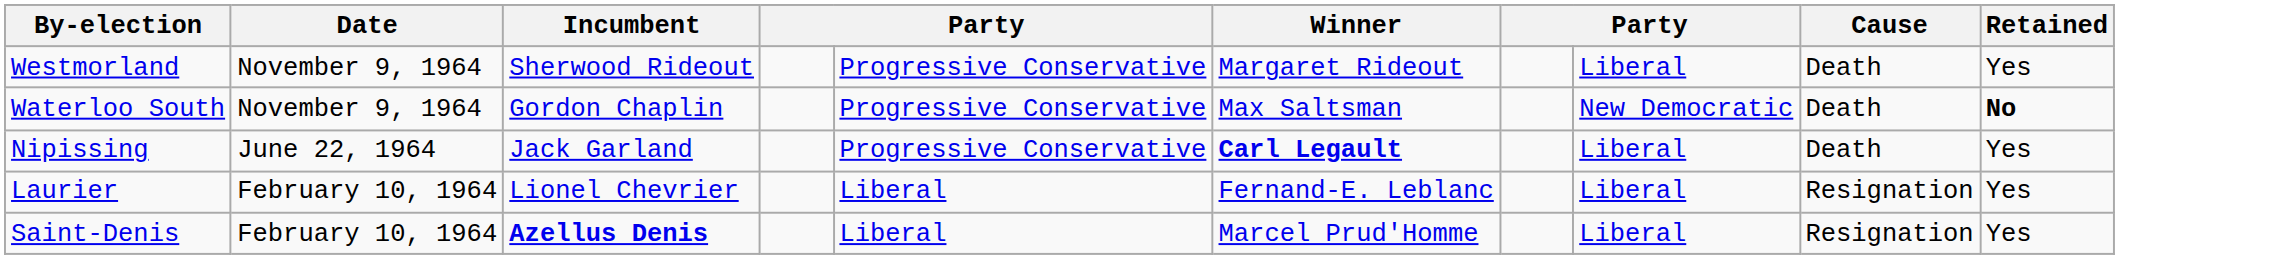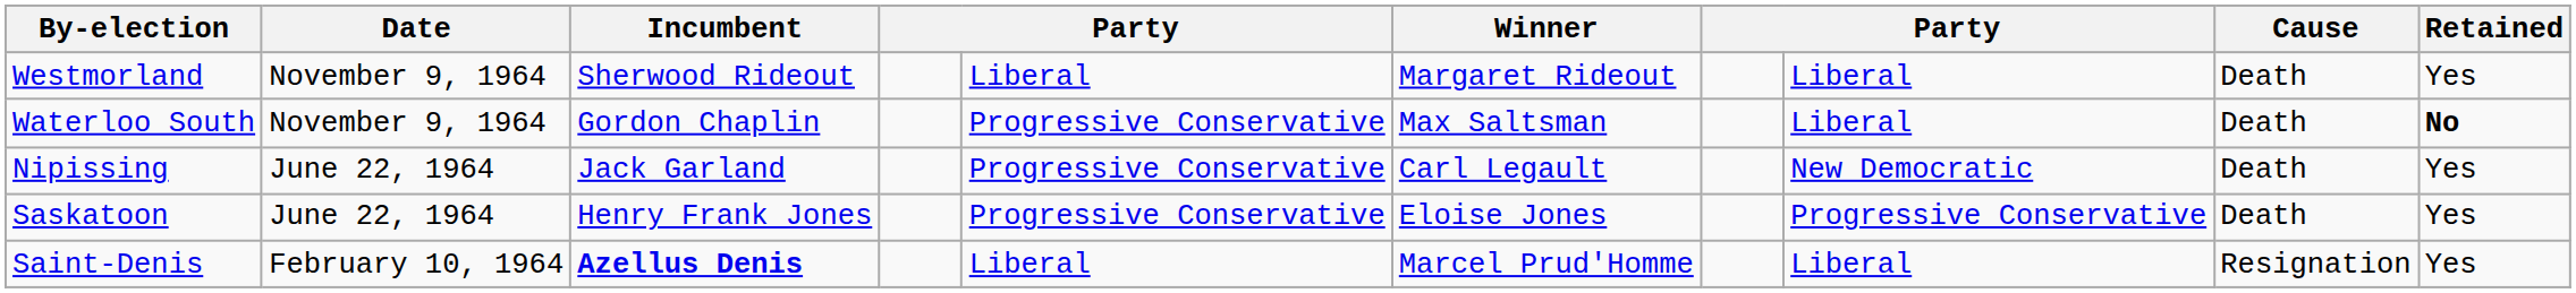 <table class="wikitable">
 <tr>
 <th>By-election</th>
 <th>Date</th>
 <th>Incumbent</th>
 <th colspan=2>Party</th>
 <th>Winner</th>
 <th colspan=2>Party</th>
 <th>Cause</th>
 <th>Retained</th>
 </tr>
 <tr>
 <td><a href='#'>Westmorland</a></td>
 <td>November 9, 1964</td>
 <td><a href='#'>Sherwood Rideout</a></td>
 <td>    </td>
-<td><a href='#'>Progressive Conservative</a></td>
+<td><a href='#'>Liberal</a></td>
 <td><a href='#'>Margaret Rideout</a></td>
 <td>    </td>
 <td><a href='#'>Liberal</a></td>
 <td>Death</td>
 <td>Yes</td>
 </tr>
 <tr>
 <td><a href='#'>Waterloo South</a></td>
 <td>November 9, 1964</td>
 <td><a href='#'>Gordon Chaplin</a></td>
 <td>    </td>
 <td><a href='#'>Progressive Conservative</a></td>
 <td><a href='#'>Max Saltsman</a></td>
 <td>    </td>
-<td><a href='#'>New Democratic</a></td>
+<td><a href='#'>Liberal</a></td>
 <td>Death</td>
 <td><strong>No</strong></td>
 </tr>
 <tr>
 <td><a href='#'>Nipissing</a></td>
 <td>June 22, 1964</td>
 <td><a href='#'>Jack Garland</a></td>
 <td>    </td>
 <td><a href='#'>Progressive Conservative</a></td>
-<td><strong><a href='#'>Carl Legault</a></strong></td>
+<td><a href='#'>Carl Legault</a></td>
 <td>    </td>
-<td><a href='#'>Liberal</a></td>
+<td><a href='#'>New Democratic</a></td>
 <td>Death</td>
 <td>Yes</td>
 </tr>
 <tr>
-<td><a href='#'>Laurier</a></td>
-<td>February 10, 1964</td>
-<td><a href='#'>Lionel Chevrier</a></td>
+<td><a href='#'>Saskatoon</a></td>
+<td>June 22, 1964</td>
+<td><a href='#'>Henry Frank Jones</a></td>
 <td>    </td>
-<td><a href='#'>Liberal</a></td>
-<td><a href='#'>Fernand-E. Leblanc</a></td>
+<td><a href='#'>Progressive Conservative</a></td>
+<td><a href='#'>Eloise Jones</a></td>
 <td>    </td>
-<td><a href='#'>Liberal</a></td>
-<td>Resignation</td>
+<td><a href='#'>Progressive Conservative</a></td>
+<td>Death</td>
 <td>Yes</td>
 </tr>
 <tr>
 <td><a href='#'>Saint-Denis</a></td>
 <td>February 10, 1964</td>
 <td><strong><a href='#'>Azellus Denis</a></strong></td>
 <td>    </td>
 <td><a href='#'>Liberal</a></td>
 <td><a href='#'>Marcel Prud'Homme</a></td>
 <td>    </td>
 <td><a href='#'>Liberal</a></td>
 <td>Resignation</td>
 <td>Yes</td>
 </tr>
 </table>
